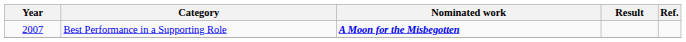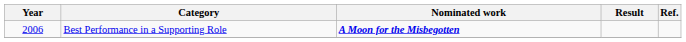 <table class=wikitable>
 <tr>
 <th scope="col" style="width:5em;">Year</th>
 <th scope="col" style="width:26em;">Category</th>
 <th scope="col" style="width:25em;">Nominated work</th>
 <th scope="col" style="width:5em;">Result</th>
 <th>Ref.</th>
 </tr>
 <tr>
-<td style="text-align:center;"><a href='#'>2007</a></td>
+<td style="text-align:center;"><a href='#'>2006</a></td>
 <td><a href='#'>Best Performance in a Supporting Role</a></td>
 <td><strong><em><a href='#'>A Moon for the Misbegotten</a></em></strong></td>
 <td></td>
 <td></td>
 </tr>
 <tr>
 </tr>
 </table>
